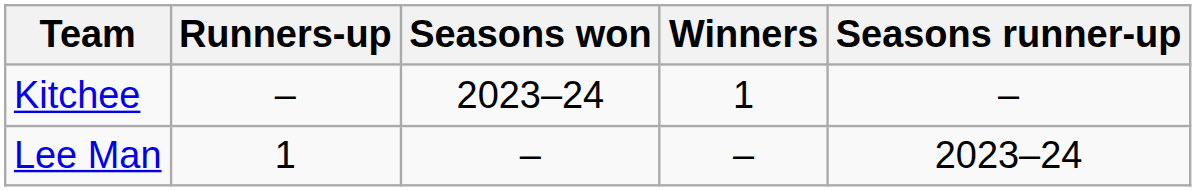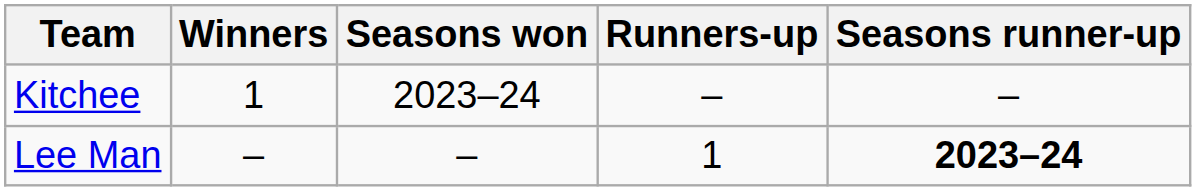 <table class="wikitable sortable" style="text-align: center;">
 <tr>
 <th>Team</th>
+<th>Winners</th>
+<th>Seasons won</th>
 <th>Runners-up</th>
-<th>Seasons won</th>
-<th>Winners</th>
 <th>Seasons runner-up</th>
 </tr>
 <tr>
 <td align=left><a href='#'>Kitchee</a></td>
+<td>1</td>
+<td>2023–24</td>
 <td>–</td>
-<td>2023–24</td>
-<td>1</td>
 <td>–</td>
 </tr>
 <tr>
 <td align=left><a href='#'>Lee Man</a></td>
-<td>1</td>
 <td>–</td>
 <td>–</td>
-<td>2023–24</td>
+<td>1</td>
+<td><strong>2023–24</strong></td>
 </tr>
 </table>
